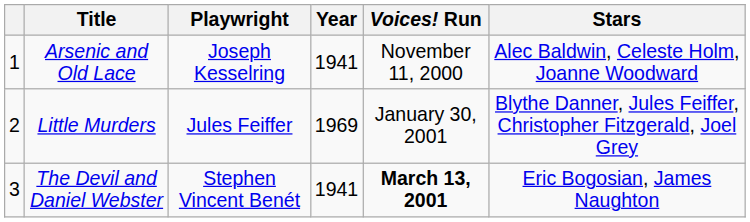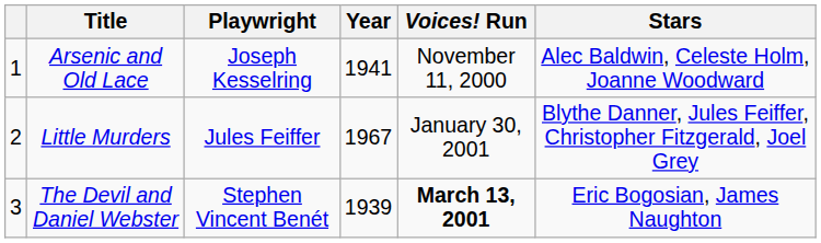 <table class="wikitable sortable" style="text-align: center">
 <tr>
 <th></th>
 <th>Title</th>
 <th>Playwright</th>
 <th>Year</th>
 <th><em>Voices!</em> Run</th>
 <th>Stars</th>
 </tr>
 <tr>
 <td>1</td>
 <td><em><a href='#'>Arsenic and Old Lace</a></em></td>
 <td><a href='#'>Joseph Kesselring</a></td>
 <td>1941</td>
 <td>November 11, 2000</td>
 <td><a href='#'>Alec Baldwin</a>, <a href='#'>Celeste Holm</a>, <a href='#'>Joanne Woodward</a></td>
 </tr>
 <tr>
 <td>2</td>
 <td><em><a href='#'>Little Murders</a></em></td>
 <td><a href='#'>Jules Feiffer</a></td>
-<td>1969</td>
+<td>1967</td>
 <td>January 30, 2001</td>
 <td><a href='#'>Blythe Danner</a>, <a href='#'>Jules Feiffer</a>, <a href='#'>Christopher Fitzgerald</a>, <a href='#'>Joel Grey</a></td>
 </tr>
 <tr>
 <td>3</td>
 <td><em><a href='#'>The Devil and Daniel Webster</a></em></td>
 <td><a href='#'>Stephen Vincent Benét</a></td>
-<td>1941</td>
+<td>1939</td>
 <td><strong>March 13, 2001</strong></td>
 <td><a href='#'>Eric Bogosian</a>, <a href='#'>James Naughton</a></td>
 </tr>
 </table>
